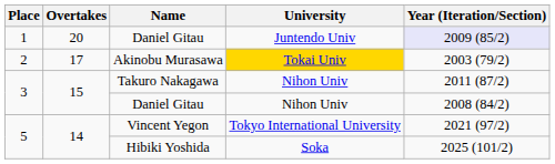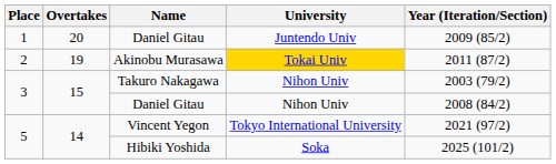 <table class="wikitable" style="text-align:center;">
 <tr>
 <th>Place</th>
 <th>Overtakes</th>
 <th>Name</th>
 <th>University</th>
 <th>Year (Iteration/Section)</th>
 </tr>
 <tr>
 <td>1</td>
 <td>20</td>
 <td>Daniel Gitau</td>
 <td><a href='#'>Juntendo Univ</a></td>
-<td style="background: lavender;">2009 (85/2)</td>
+<td>2009 (85/2)</td>
 </tr>
 <tr>
 <td>2</td>
-<td>17</td>
+<td>19</td>
 <td>Akinobu Murasawa</td>
 <td style="background: gold;"><a href='#'>Tokai Univ</a></td>
-<td>2003 (79/2)</td>
+<td>2011 (87/2)</td>
 </tr>
 <tr>
 <td rowspan="2">3</td>
 <td rowspan="2">15</td>
 <td>Takuro Nakagawa</td>
 <td><a href='#'>Nihon Univ</a></td>
-<td>2011 (87/2)</td>
+<td>2003 (79/2)</td>
 </tr>
 <tr>
 <td>Daniel Gitau</td>
 <td>Nihon Univ</td>
 <td>2008 (84/2)</td>
 </tr>
 <tr>
 <td rowspan="2">5</td>
 <td rowspan="2">14</td>
 <td>Vincent Yegon</td>
 <td><a href='#'>Tokyo International University</a></td>
 <td>2021 (97/2)</td>
 </tr>
 <tr>
 <td>Hibiki Yoshida</td>
 <td><a href='#'>Soka</a></td>
 <td>2025 (101/2)</td>
 </tr>
 </table>
